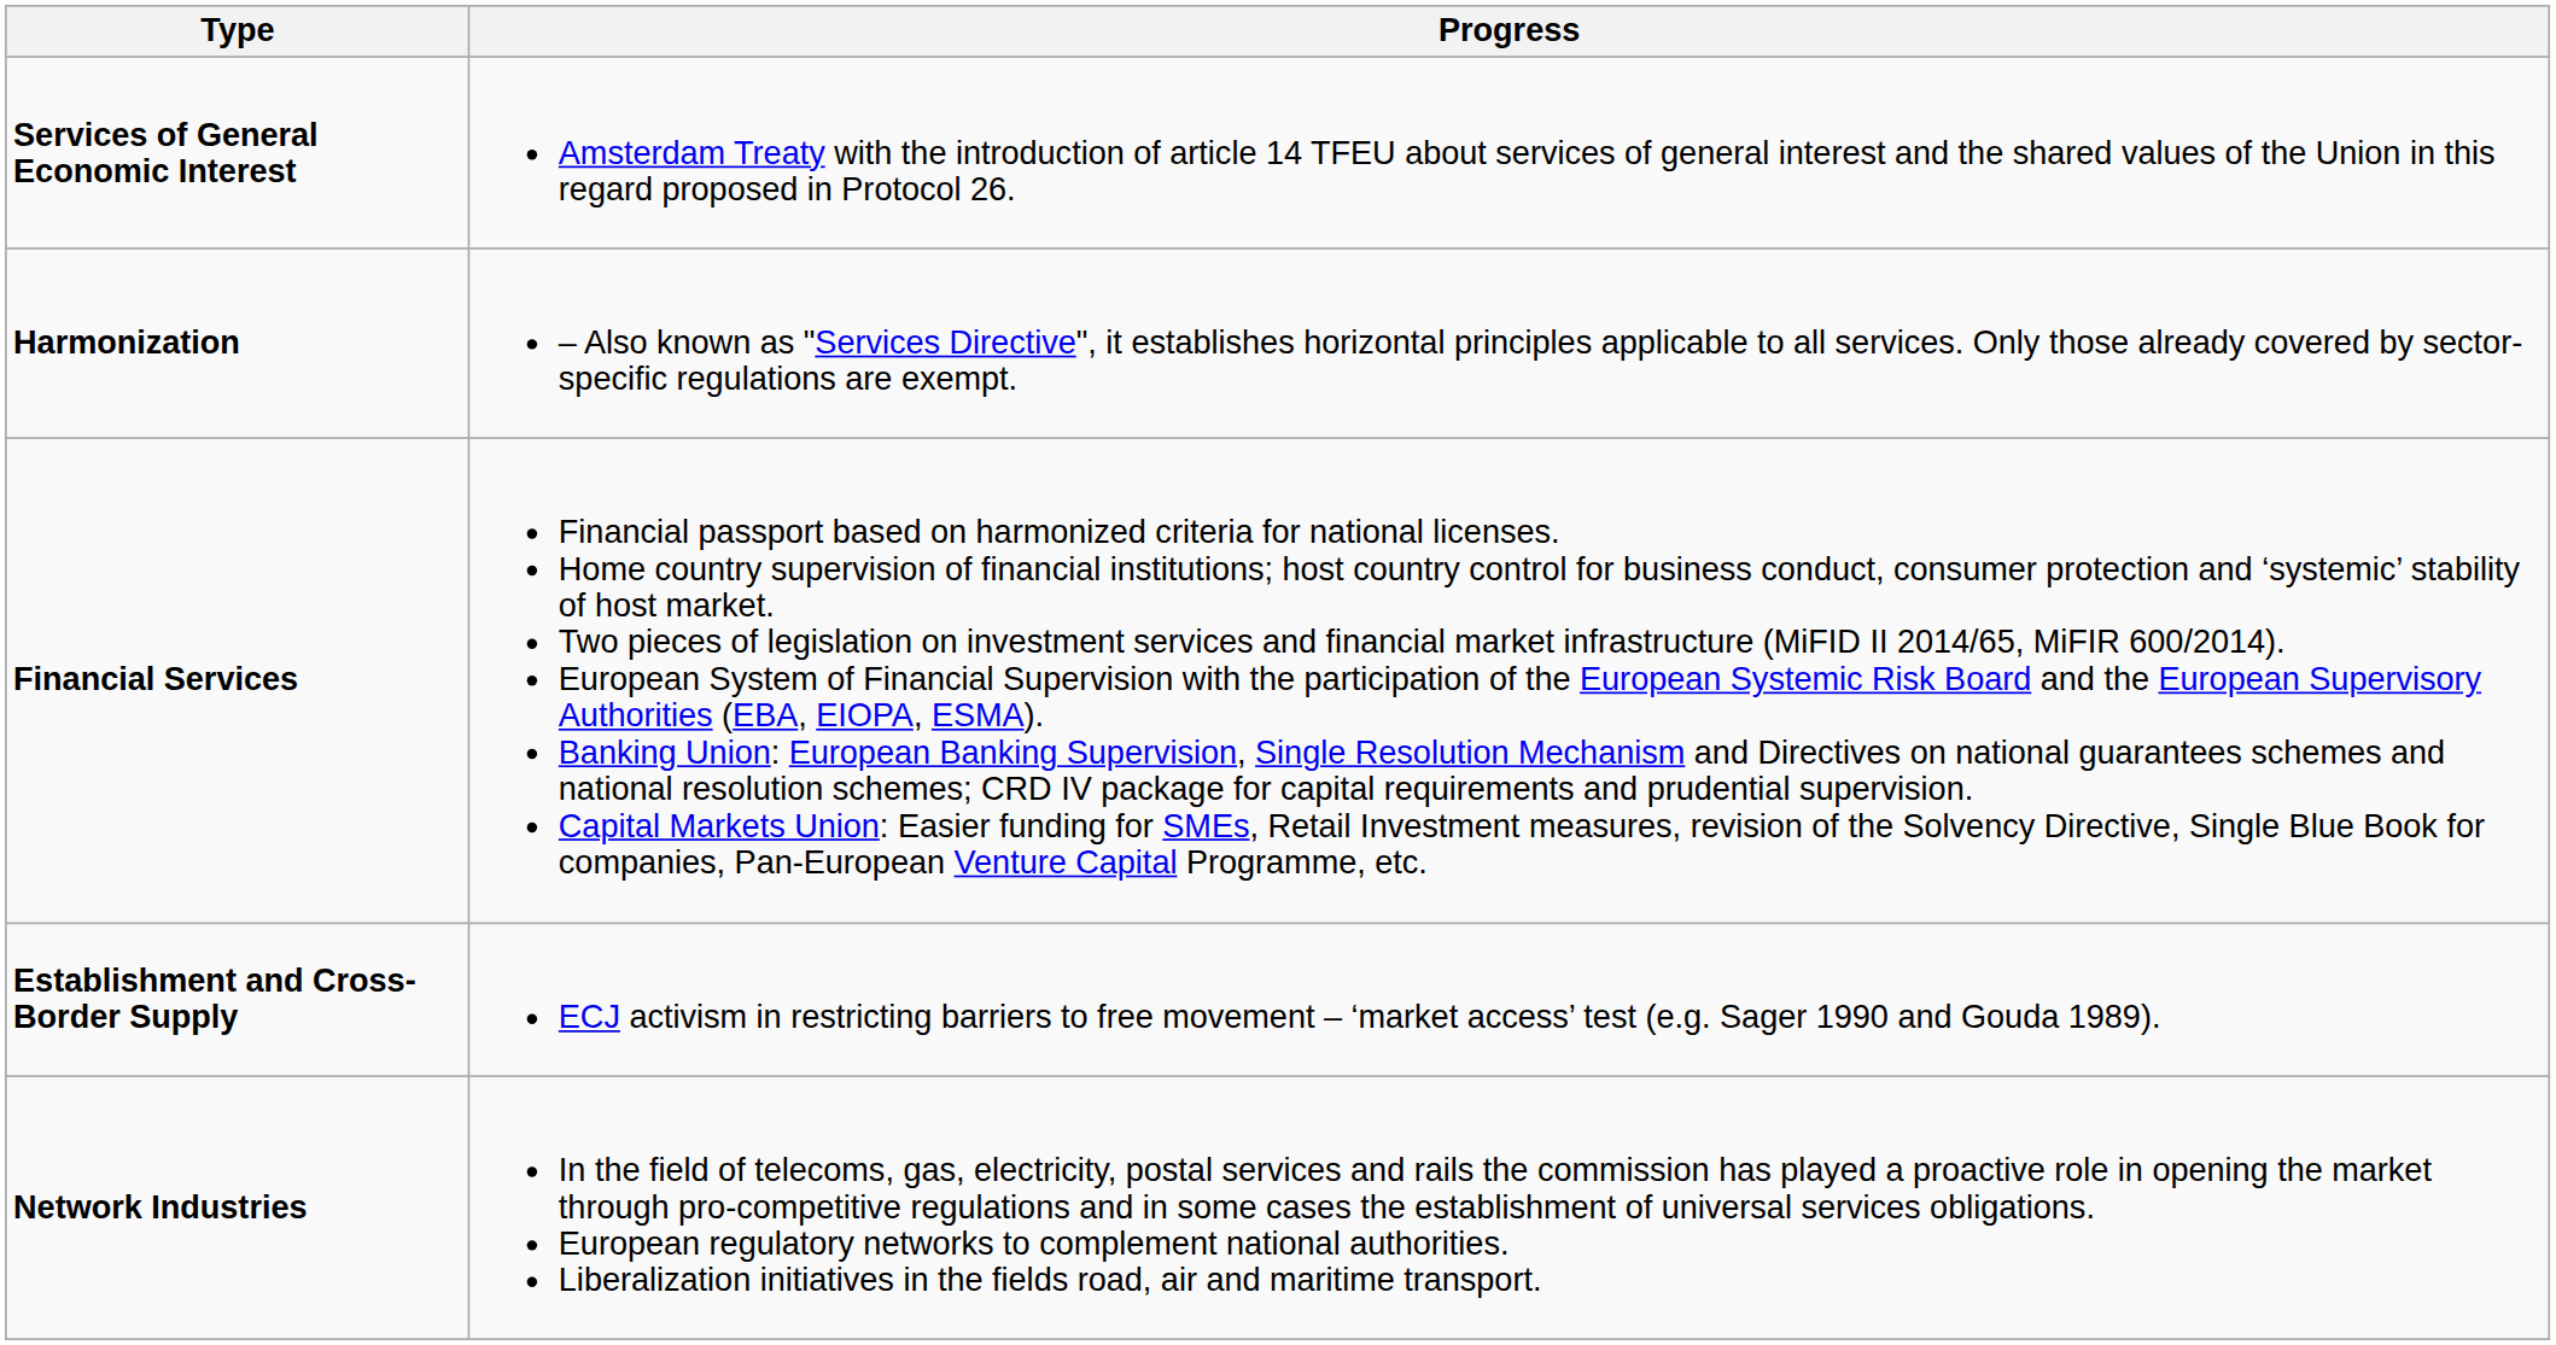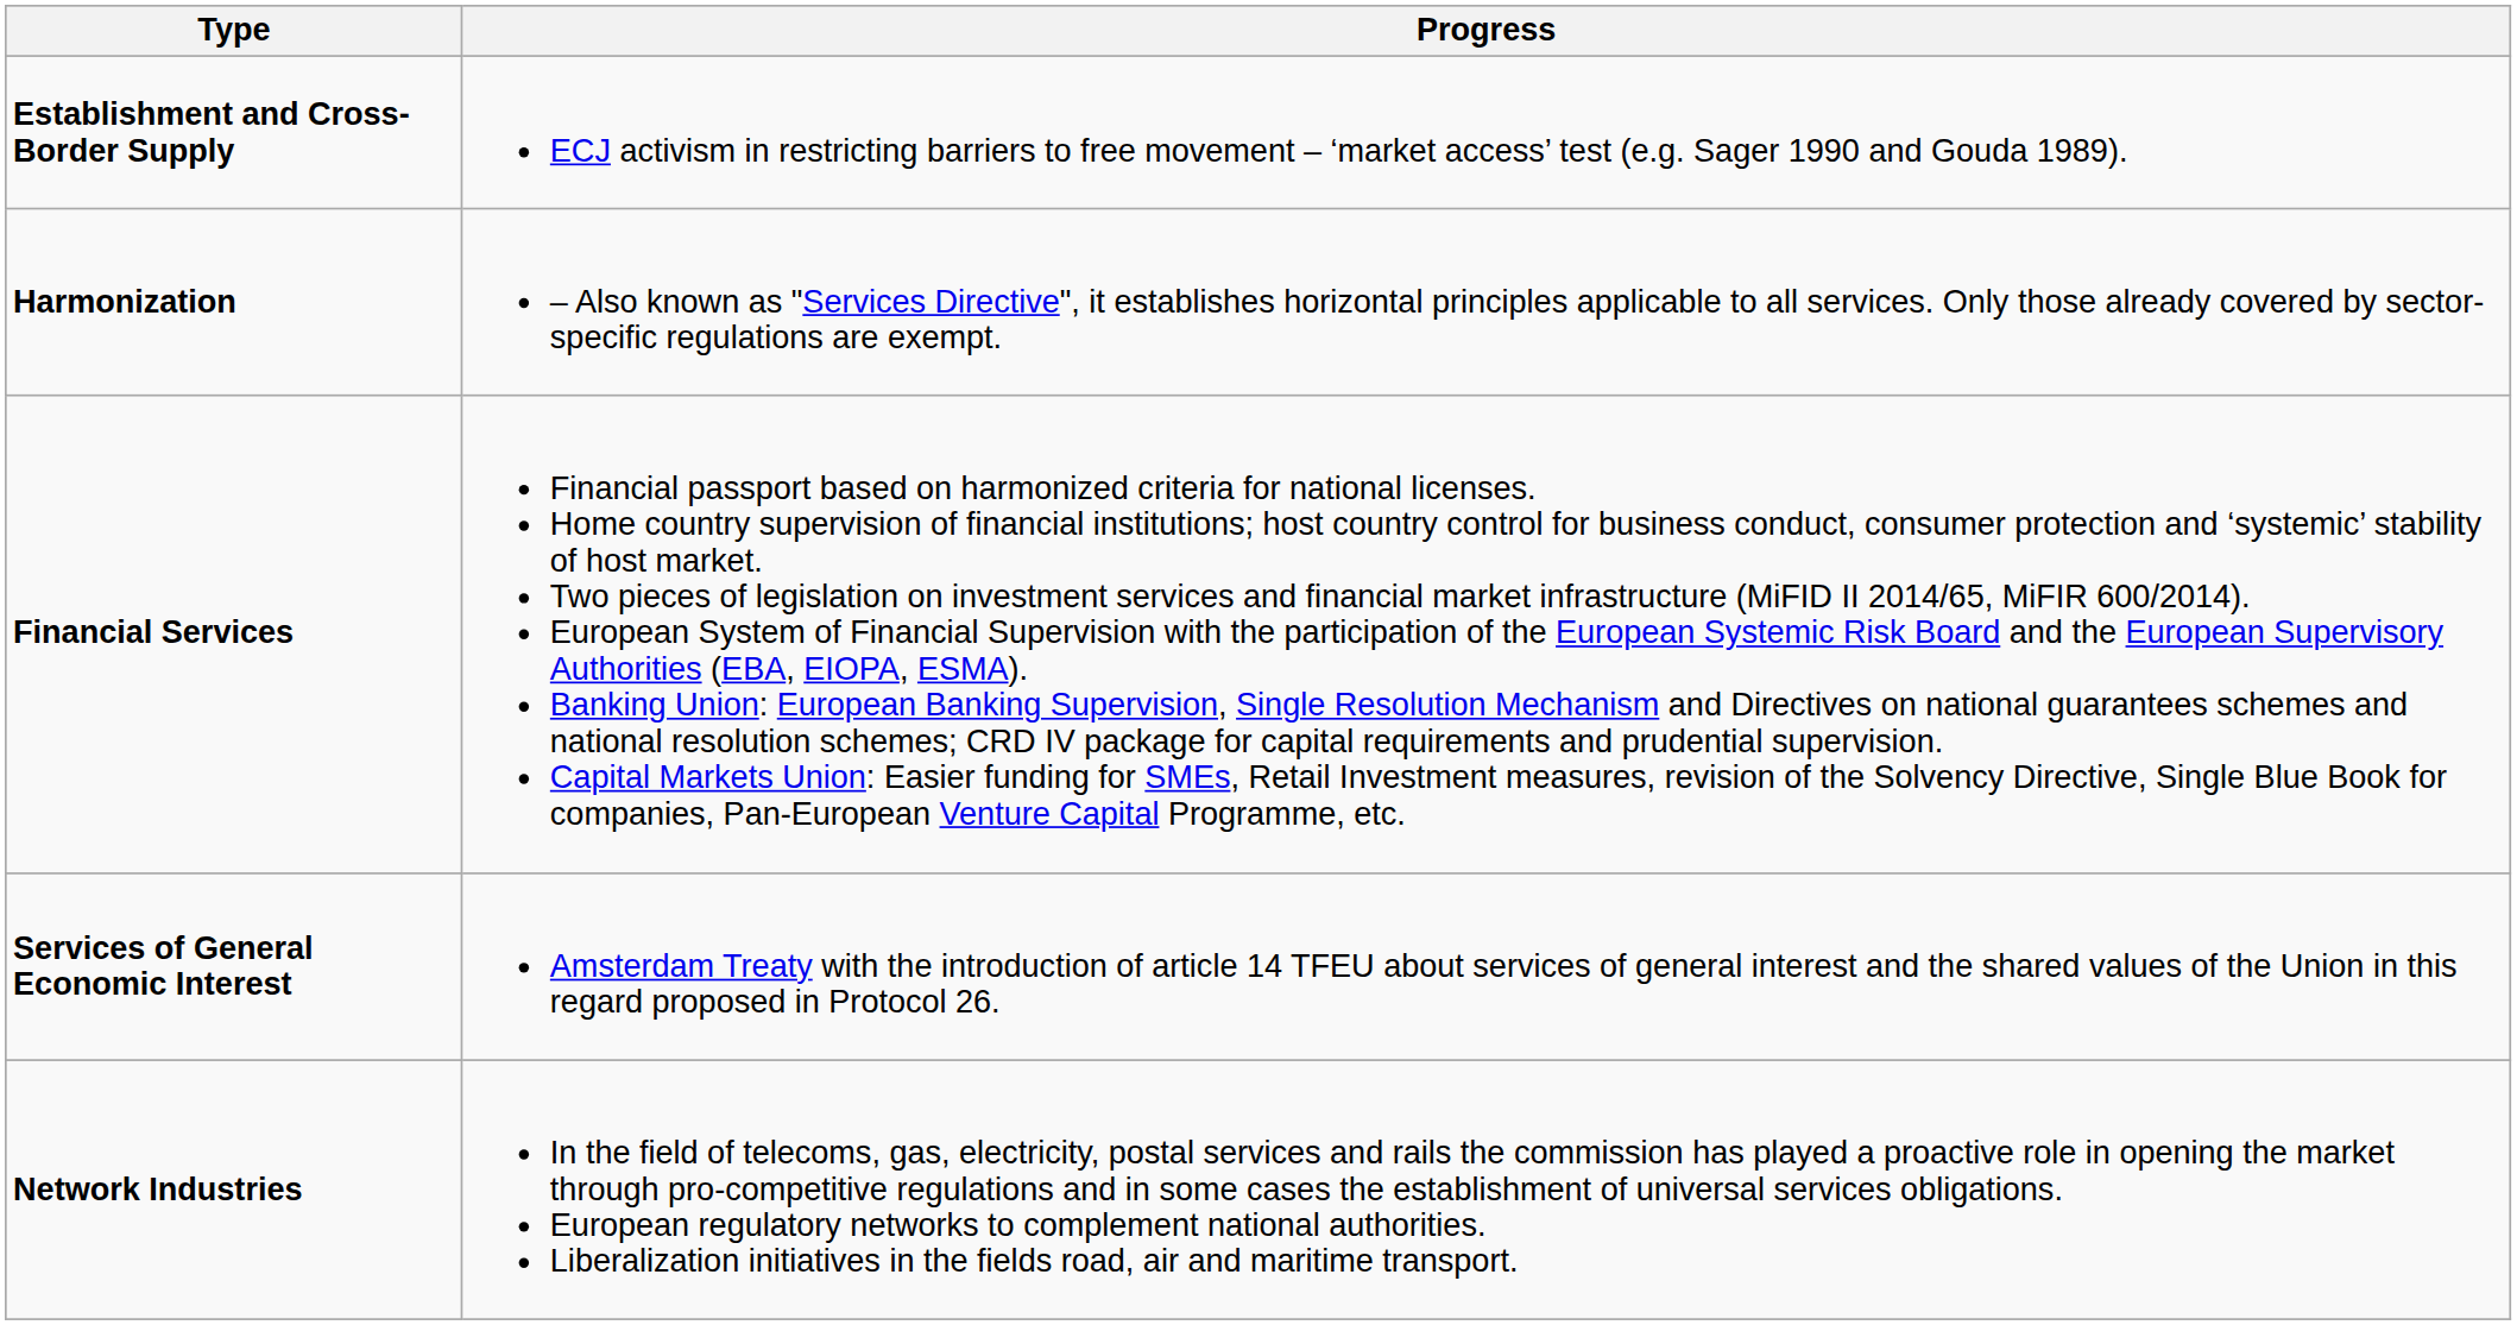 <table class="wikitable">
 <tr>
 <th>Type</th>
 <th>Progress</th>
 </tr>
 <tr>
-<td><strong>Services of General Economic Interest</strong></td>
-<td><br><ul><li><a href='#'>Amsterdam Treaty</a> with the introduction of article 14 TFEU about services of general interest and the shared values of the Union in this regard proposed in Protocol 26.</li></ul></td>
+<td><strong>Establishment and  Cross-Border Supply</strong></td>
+<td><br><ul><li><a href='#'>ECJ</a> activism in restricting barriers to free  movement – ‘market access’ test (e.g. Sager 1990  and Gouda 1989).</li></ul></td>
 </tr>
 <tr>
 <td><strong>Harmonization</strong></td>
 <td><br><ul><li> – Also known as "<a href='#'>Services Directive</a>", it establishes horizontal principles applicable to all services. Only those already covered by sector-specific regulations are exempt.</li></ul></td>
 </tr>
 <tr>
 <td><strong>Financial Services</strong></td>
 <td><br><ul><li>Financial passport based on harmonized criteria for national licenses.</li><li>Home country supervision of financial  institutions; host country control for business conduct, consumer protection  and ‘systemic’ stability of host market.</li><li>Two pieces of legislation on investment services and financial market infrastructure (MiFID II 2014/65, MiFIR 600/2014).</li><li>European System of Financial Supervision with the participation of the <a href='#'>European Systemic Risk Board</a> and the <a href='#'>European Supervisory Authorities</a> (<a href='#'>EBA</a>, <a href='#'>EIOPA</a>, <a href='#'>ESMA</a>).</li><li><a href='#'>Banking Union</a>: <a href='#'>European Banking Supervision</a>, <a href='#'>Single Resolution Mechanism</a> and Directives on national guarantees schemes and national resolution schemes; CRD IV package for capital requirements and prudential supervision.</li><li><a href='#'>Capital Markets Union</a>: Easier funding for <a href='#'>SMEs</a>, Retail Investment measures, revision of the Solvency Directive, Single Blue Book for companies, Pan-European <a href='#'>Venture Capital</a> Programme, etc.</li></ul></td>
 </tr>
 <tr>
-<td><strong>Establishment and  Cross-Border Supply</strong></td>
-<td><br><ul><li><a href='#'>ECJ</a> activism in restricting barriers to free  movement – ‘market access’ test (e.g. Sager 1990  and Gouda 1989).</li></ul></td>
+<td><strong>Services of General Economic Interest</strong></td>
+<td><br><ul><li><a href='#'>Amsterdam Treaty</a> with the introduction of article 14 TFEU about services of general interest and the shared values of the Union in this regard proposed in Protocol 26.</li></ul></td>
 </tr>
 <tr>
 <td><strong>Network Industries</strong></td>
 <td><br><ul><li>In the field of telecoms, gas, electricity, postal services and rails the commission has played a proactive role in opening the market through pro-competitive regulations and in some cases the establishment of universal services obligations.</li><li>European regulatory networks to complement national authorities.</li><li>Liberalization initiatives in the fields road, air and maritime transport.</li></ul></td>
 </tr>
 </table>
